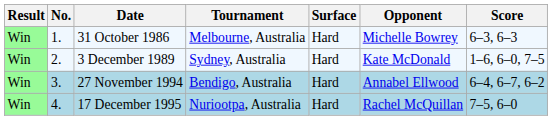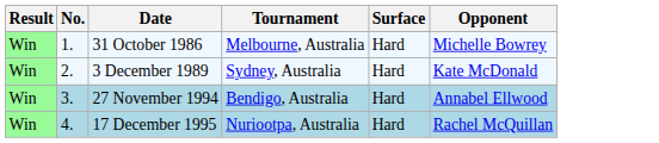 <table class=wikitable style=font-size:97%>
 <tr>
 <th>Result</th>
 <th>No.</th>
 <th>Date</th>
 <th>Tournament</th>
 <th>Surface</th>
 <th>Opponent</th>
-<th>Score</th>
 </tr>
 <tr style="background:#f0f8ff;">
 <td style="background:#98fb98;">Win</td>
 <td>1.</td>
 <td>31 October 1986</td>
 <td><a href='#'>Melbourne</a>, Australia</td>
 <td>Hard</td>
 <td> <a href='#'>Michelle Bowrey</a></td>
-<td>6–3, 6–3</td>
 </tr>
 <tr style="background:#f0f8ff;">
 <td style="background:#98fb98;">Win</td>
 <td>2.</td>
 <td>3 December 1989</td>
 <td><a href='#'>Sydney</a>, Australia</td>
 <td>Hard</td>
 <td> <a href='#'>Kate McDonald</a></td>
-<td>1–6, 6–0, 7–5</td>
 </tr>
 <tr style="background:lightblue;">
 <td style="background:#98fb98;">Win</td>
 <td>3.</td>
 <td>27 November 1994</td>
 <td><a href='#'>Bendigo</a>, Australia</td>
 <td>Hard</td>
 <td> <a href='#'>Annabel Ellwood</a></td>
-<td>6–4, 6–7, 6–2</td>
 </tr>
 <tr style="background:lightblue;">
 <td style="background:#98fb98;">Win</td>
 <td>4.</td>
 <td>17 December 1995</td>
 <td><a href='#'>Nuriootpa</a>, Australia</td>
 <td>Hard</td>
 <td> <a href='#'>Rachel McQuillan</a></td>
-<td>7–5, 6–0</td>
 </tr>
 </table>
